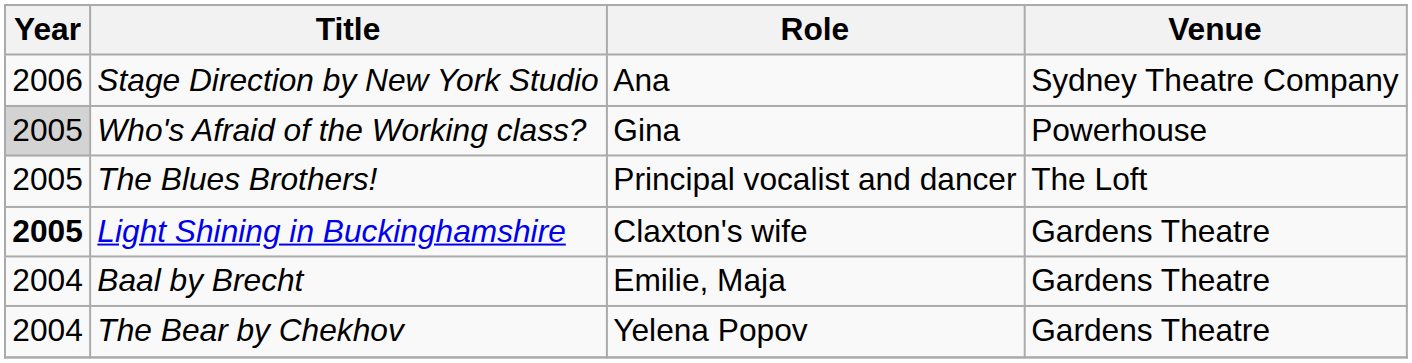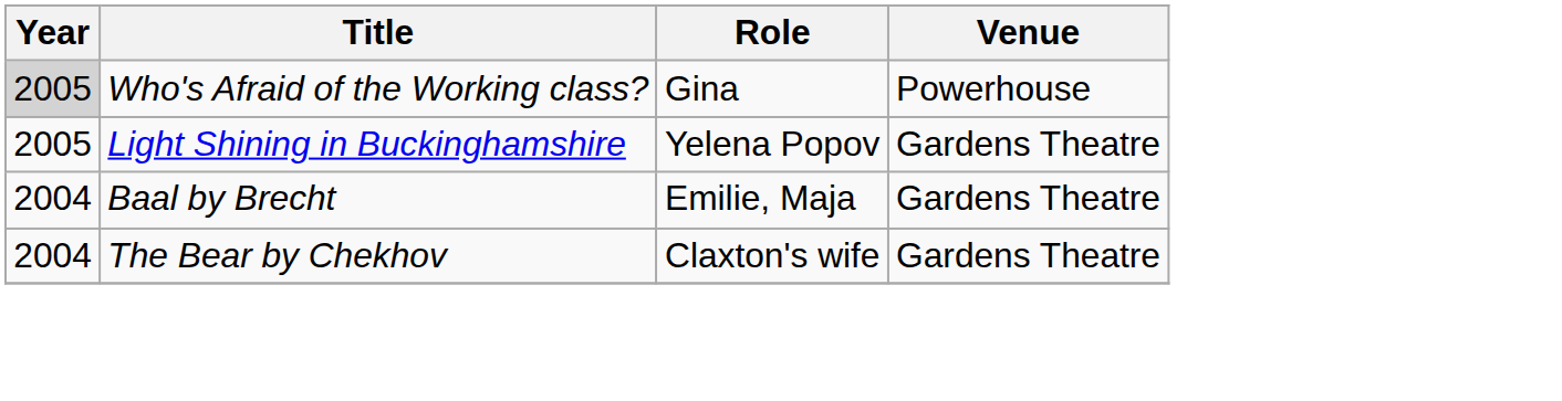 <table class="wikitable sortable">
 <tr>
 <th>Year</th>
 <th>Title</th>
 <th>Role</th>
 <th>Venue</th>
-</tr>
-<tr>
-<td>2006</td>
-<td><em>Stage Direction by New York Studio</em></td>
-<td>Ana</td>
-<td>Sydney Theatre Company</td>
 </tr>
 <tr>
 <td style="background: lightgrey;">2005</td>
 <td><em>Who's Afraid of the Working class?</em></td>
 <td>Gina</td>
 <td>Powerhouse</td>
 </tr>
 <tr>
 <td>2005</td>
-<td><em>The Blues Brothers!</em></td>
-<td>Principal vocalist and dancer</td>
-<td>The Loft</td>
-</tr>
-<tr>
-<td><strong>2005</strong></td>
 <td><em><a href='#'>Light Shining in Buckinghamshire</a></em></td>
-<td>Claxton's wife</td>
+<td>Yelena Popov</td>
 <td>Gardens Theatre</td>
 </tr>
 <tr>
 <td>2004</td>
 <td><em>Baal by Brecht</em></td>
 <td>Emilie, Maja</td>
 <td>Gardens Theatre</td>
 </tr>
 <tr>
 <td>2004</td>
 <td><em>The Bear by Chekhov</em></td>
-<td>Yelena Popov</td>
+<td>Claxton's wife</td>
 <td>Gardens Theatre</td>
 </tr>
 <tr>
 </tr>
 </table>
